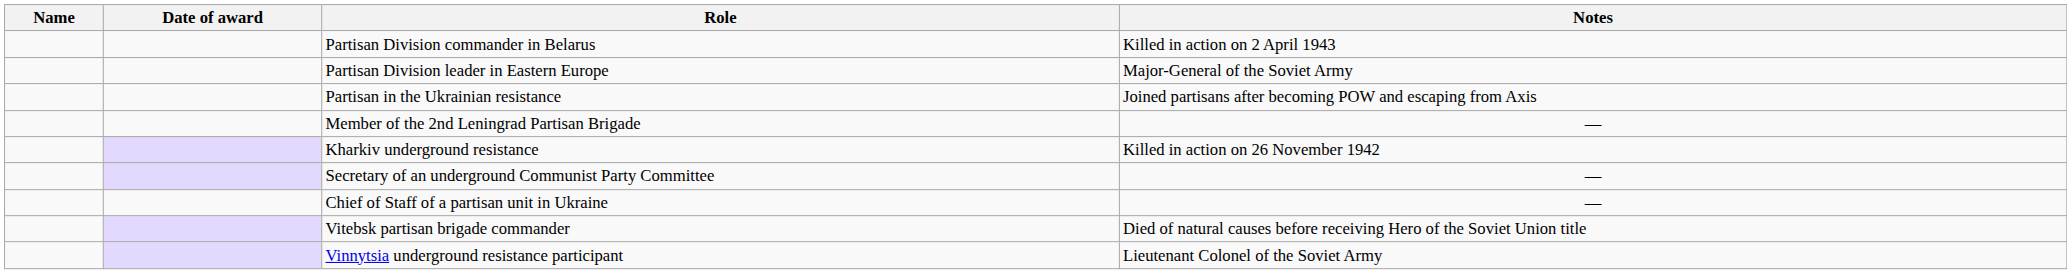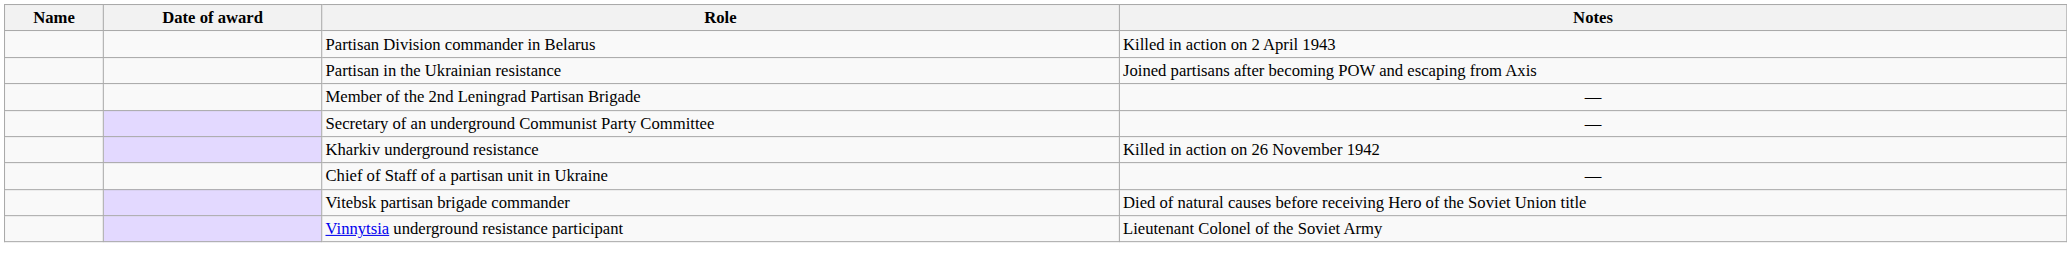 <table class="wikitable sortable" width="100%">
 <tr>
 <th>Name</th>
 <th>Date of award</th>
 <th>Role</th>
 <th>Notes</th>
 </tr>
 <tr>
 <td><strong></strong><br></td>
 <td></td>
 <td>Partisan Division commander in Belarus</td>
 <td>Killed in action on 2 April 1943</td>
 </tr>
 <tr>
 <td><strong></strong><br></td>
 <td></td>
-<td>Partisan Division leader in Eastern Europe</td>
-<td>Major-General of the Soviet Army</td>
-</tr>
-<tr>
-<td><strong></strong><br></td>
-<td></td>
 <td>Partisan in the Ukrainian resistance</td>
 <td>Joined partisans after becoming POW and escaping from Axis</td>
 </tr>
 <tr>
 <td><strong></strong><br></td>
 <td></td>
 <td>Member of the 2nd Leningrad Partisan Brigade</td>
 <td align=center>—</td>
 </tr>
 <tr>
 <td><strong></strong><br></td>
 <td style="background:#e3d9ff;"></td>
-<td>Kharkiv underground resistance</td>
-<td>Killed in action on 26 November 1942</td>
+<td>Secretary of an underground Communist Party Committee</td>
+<td align=center>—</td>
 </tr>
 <tr>
 <td><strong></strong><br></td>
 <td style="background:#e3d9ff;"></td>
-<td>Secretary of an underground Communist Party Committee</td>
-<td align=center>—</td>
+<td>Kharkiv underground resistance</td>
+<td>Killed in action on 26 November 1942</td>
 </tr>
 <tr>
 <td><strong></strong><br></td>
 <td></td>
 <td>Chief of Staff of a partisan unit in Ukraine</td>
 <td align=center>—</td>
 </tr>
 <tr>
 <td><strong></strong><br></td>
 <td style="background:#e3d9ff;"></td>
 <td>Vitebsk partisan brigade commander</td>
 <td>Died of natural causes before receiving Hero of the Soviet Union title</td>
 </tr>
 <tr>
 <td><strong></strong><br></td>
 <td style="background:#e3d9ff;"></td>
 <td><a href='#'>Vinnytsia</a> underground resistance participant</td>
 <td>Lieutenant Colonel of the Soviet Army</td>
 </tr>
 </table>
